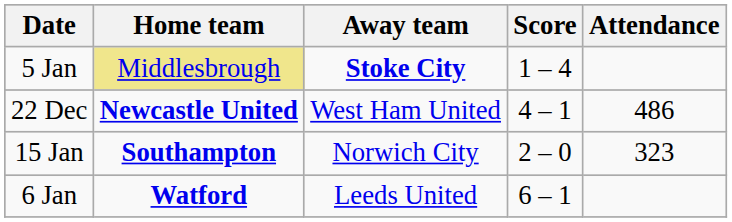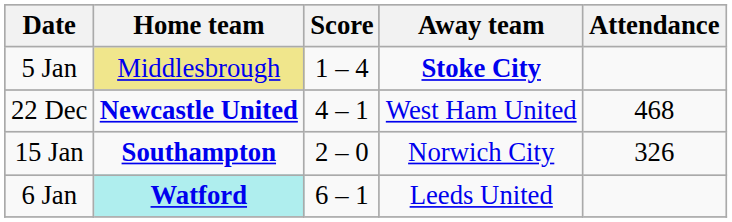 <table class="wikitable" style="text-align:center">
 <tr>
 <th>Date</th>
 <th>Home team</th>
+<th>Score</th>
 <th>Away team</th>
-<th>Score</th>
 <th>Attendance</th>
 </tr>
 <tr>
 <td>5 Jan</td>
 <td style="background: khaki;"><a href='#'>Middlesbrough</a></td>
+<td>1 – 4</td>
 <td><strong><a href='#'>Stoke City</a></strong></td>
-<td>1 – 4</td>
 <td></td>
 </tr>
 <tr>
 <td>22 Dec</td>
 <td><strong><a href='#'>Newcastle United</a></strong></td>
+<td>4 – 1</td>
 <td><a href='#'>West Ham United</a></td>
-<td>4 – 1</td>
-<td>486</td>
+<td>468</td>
 </tr>
 <tr>
 <td>15 Jan</td>
 <td><strong><a href='#'>Southampton</a></strong></td>
+<td>2 – 0</td>
 <td><a href='#'>Norwich City</a></td>
-<td>2 – 0</td>
-<td>323</td>
+<td>326</td>
 </tr>
 <tr>
 <td>6 Jan</td>
-<td><strong><a href='#'>Watford</a></strong></td>
+<td style="background: paleturquoise;"><strong><a href='#'>Watford</a></strong></td>
+<td>6 – 1</td>
 <td><a href='#'>Leeds United</a></td>
-<td>6 – 1</td>
 <td></td>
 </tr>
 </table>
